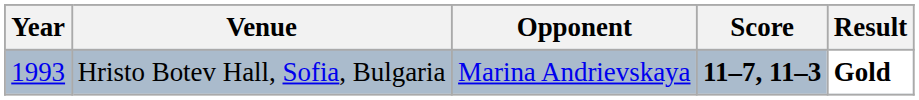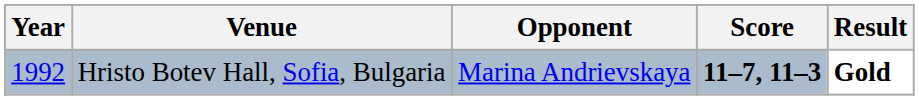 <table class="sortable wikitable" style="font-size: 90%;">
 <tr>
 <th>Year</th>
 <th>Venue</th>
 <th>Opponent</th>
 <th>Score</th>
 <th>Result</th>
 </tr>
 <tr style="background:#AABBCC">
-<td align="center"><a href='#'>1993</a></td>
+<td align="center"><a href='#'>1992</a></td>
 <td align="left">Hristo Botev Hall, <a href='#'>Sofia</a>, Bulgaria</td>
 <td align="left"> <a href='#'>Marina Andrievskaya</a></td>
 <td align="left"><strong>11–7, 11–3</strong></td>
 <td style="text-align:left; background:white"> <strong>Gold</strong></td>
 </tr>
 </table>
